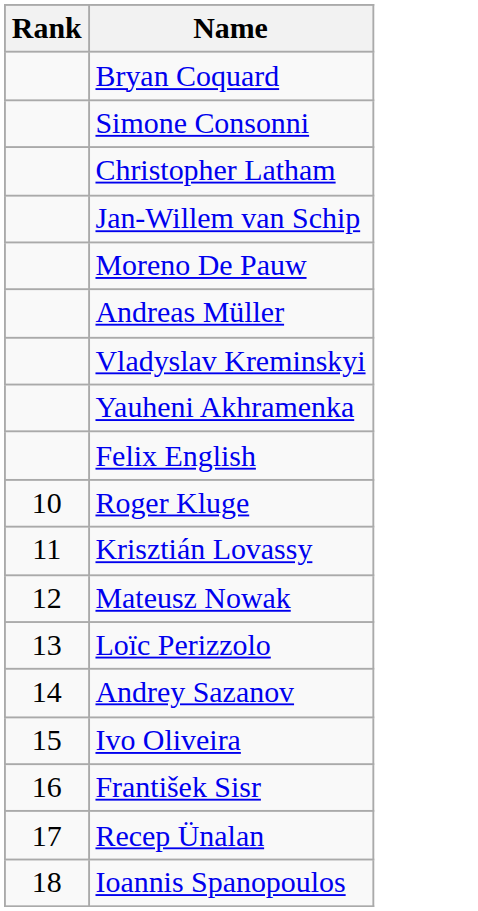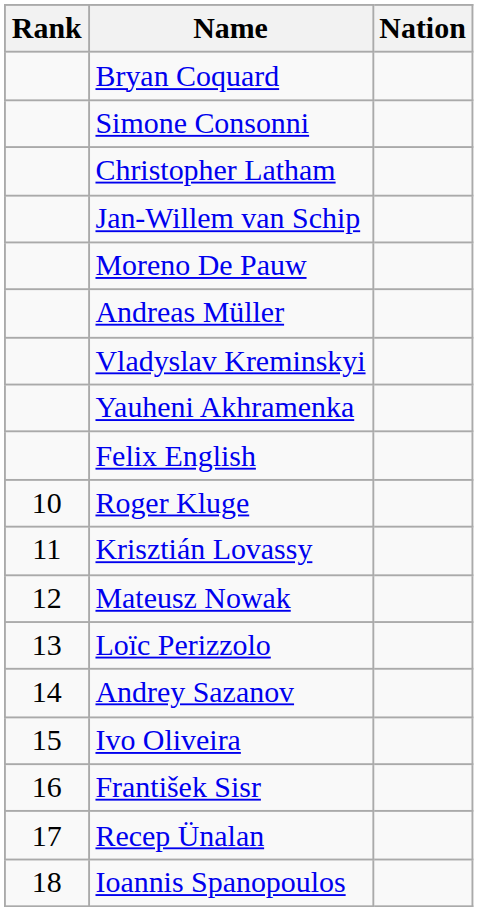 <table class="wikitable sortable" style="text-align:center">
 <tr>
 <th>Rank</th>
 <th>Name</th>
+<th>Nation</th>
 </tr>
 <tr>
 <td></td>
 <td align=left><a href='#'>Bryan Coquard</a></td>
+<td align=left></td>
 </tr>
 <tr>
 <td></td>
 <td align=left><a href='#'>Simone Consonni</a></td>
+<td align=left></td>
 </tr>
 <tr>
 <td></td>
 <td align=left><a href='#'>Christopher Latham</a></td>
+<td align=left></td>
 </tr>
 <tr>
 <td></td>
 <td align=left><a href='#'>Jan-Willem van Schip</a></td>
+<td align=left></td>
 </tr>
 <tr>
 <td></td>
 <td align=left><a href='#'>Moreno De Pauw</a></td>
+<td align=left></td>
 </tr>
 <tr>
 <td></td>
 <td align=left><a href='#'>Andreas Müller</a></td>
+<td align=left></td>
 </tr>
 <tr>
 <td></td>
 <td align=left><a href='#'>Vladyslav Kreminskyi</a></td>
+<td align=left></td>
 </tr>
 <tr>
 <td></td>
 <td align=left><a href='#'>Yauheni Akhramenka</a></td>
+<td align=left></td>
 </tr>
 <tr>
 <td></td>
 <td align=left><a href='#'>Felix English</a></td>
+<td align=left></td>
 </tr>
 <tr>
 <td>10</td>
 <td align=left><a href='#'>Roger Kluge</a></td>
+<td align=left></td>
 </tr>
 <tr>
 <td>11</td>
 <td align=left><a href='#'>Krisztián Lovassy</a></td>
+<td align=left></td>
 </tr>
 <tr>
 <td>12</td>
 <td align=left><a href='#'>Mateusz Nowak</a></td>
+<td align=left></td>
 </tr>
 <tr>
 <td>13</td>
 <td align=left><a href='#'>Loïc Perizzolo</a></td>
+<td align=left></td>
 </tr>
 <tr>
 <td>14</td>
 <td align=left><a href='#'>Andrey Sazanov</a></td>
+<td align=left></td>
 </tr>
 <tr>
 <td>15</td>
 <td align=left><a href='#'>Ivo Oliveira</a></td>
+<td align=left></td>
 </tr>
 <tr>
 <td>16</td>
 <td align=left><a href='#'>František Sisr</a></td>
+<td align=left></td>
 </tr>
 <tr>
 <td>17</td>
 <td align=left><a href='#'>Recep Ünalan</a></td>
+<td align=left></td>
 </tr>
 <tr>
 <td>18</td>
 <td align=left><a href='#'>Ioannis Spanopoulos</a></td>
+<td align=left></td>
 </tr>
 </table>
